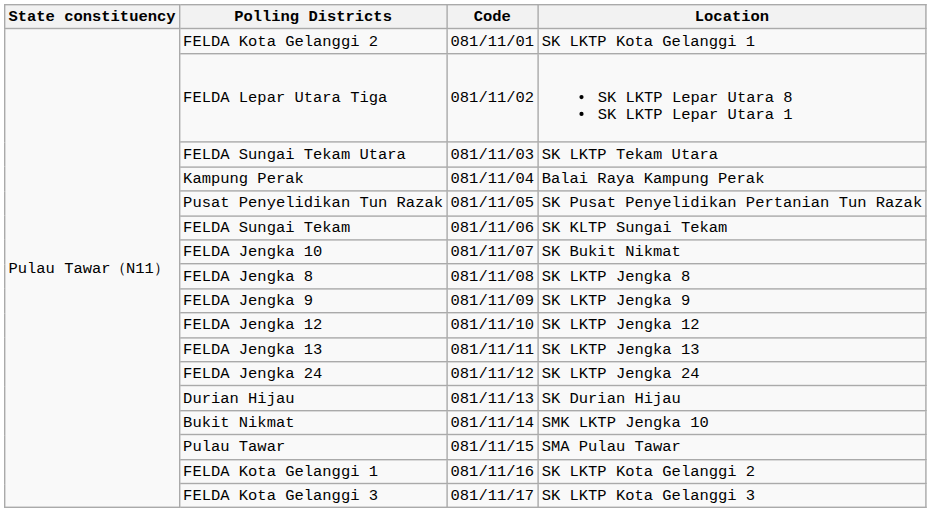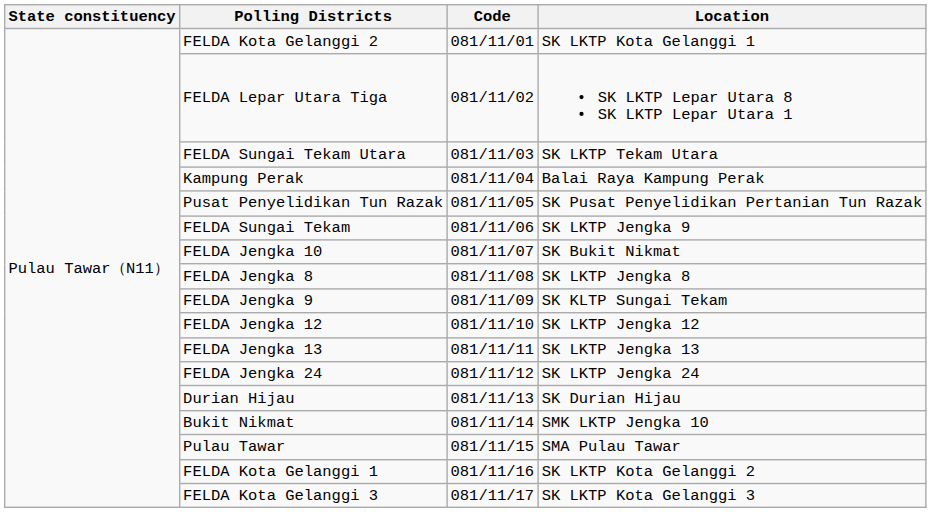 <table class="wikitable sortable mw-collapsible" style="white-space:nowrap;font-size:85%">
 <tr>
 <th>State constituency</th>
 <th>Polling Districts</th>
 <th>Code</th>
 <th>Location</th>
 </tr>
 <tr>
 <td rowspan="17">Pulau Tawar（N11）</td>
 <td>FELDA Kota Gelanggi 2</td>
 <td>081/11/01</td>
 <td>SK LKTP Kota Gelanggi 1</td>
 </tr>
 <tr>
 <td>FELDA Lepar Utara Tiga</td>
 <td>081/11/02</td>
 <td><br><ul><li>SK LKTP Lepar Utara 8</li><li>SK LKTP Lepar Utara 1</li></ul></td>
 </tr>
 <tr>
 <td>FELDA Sungai Tekam Utara</td>
 <td>081/11/03</td>
 <td>SK LKTP Tekam Utara</td>
 </tr>
 <tr>
 <td>Kampung Perak</td>
 <td>081/11/04</td>
 <td>Balai Raya Kampung Perak</td>
 </tr>
 <tr>
 <td>Pusat Penyelidikan Tun Razak</td>
 <td>081/11/05</td>
 <td>SK Pusat Penyelidikan Pertanian Tun Razak</td>
 </tr>
 <tr>
 <td>FELDA Sungai Tekam</td>
 <td>081/11/06</td>
-<td>SK KLTP Sungai Tekam</td>
+<td>SK LKTP Jengka 9</td>
 </tr>
 <tr>
 <td>FELDA Jengka 10</td>
 <td>081/11/07</td>
 <td>SK Bukit Nikmat</td>
 </tr>
 <tr>
 <td>FELDA Jengka 8</td>
 <td>081/11/08</td>
 <td>SK LKTP Jengka 8</td>
 </tr>
 <tr>
 <td>FELDA Jengka 9</td>
 <td>081/11/09</td>
-<td>SK LKTP Jengka 9</td>
+<td>SK KLTP Sungai Tekam</td>
 </tr>
 <tr>
 <td>FELDA Jengka 12</td>
 <td>081/11/10</td>
 <td>SK LKTP Jengka 12</td>
 </tr>
 <tr>
 <td>FELDA Jengka 13</td>
 <td>081/11/11</td>
 <td>SK LKTP Jengka 13</td>
 </tr>
 <tr>
 <td>FELDA Jengka 24</td>
 <td>081/11/12</td>
 <td>SK LKTP Jengka 24</td>
 </tr>
 <tr>
 <td>Durian Hijau</td>
 <td>081/11/13</td>
 <td>SK Durian Hijau</td>
 </tr>
 <tr>
 <td>Bukit Nikmat</td>
 <td>081/11/14</td>
 <td>SMK LKTP Jengka 10</td>
 </tr>
 <tr>
 <td>Pulau Tawar</td>
 <td>081/11/15</td>
 <td>SMA Pulau Tawar</td>
 </tr>
 <tr>
 <td>FELDA Kota Gelanggi 1</td>
 <td>081/11/16</td>
 <td>SK LKTP Kota Gelanggi 2</td>
 </tr>
 <tr>
 <td>FELDA Kota Gelanggi 3</td>
 <td>081/11/17</td>
 <td>SK LKTP Kota Gelanggi 3</td>
 </tr>
 </table>
